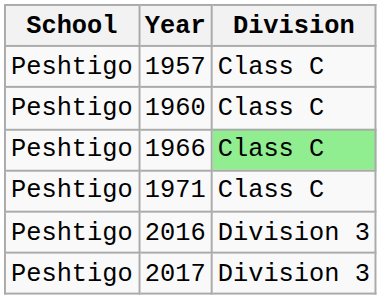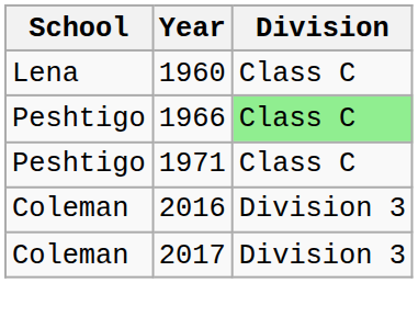 <table class="wikitable">
 <tr>
 <th>School</th>
 <th>Year</th>
 <th>Division</th>
 </tr>
 <tr>
-<td>Peshtigo</td>
-<td>1957</td>
-<td>Class C</td>
-</tr>
-<tr>
-<td>Peshtigo</td>
+<td>Lena</td>
 <td>1960</td>
 <td>Class C</td>
 </tr>
 <tr>
 <td>Peshtigo</td>
 <td>1966</td>
 <td style="background: lightgreen;">Class C</td>
 </tr>
 <tr>
 <td>Peshtigo</td>
 <td>1971</td>
 <td>Class C</td>
 </tr>
 <tr>
-<td>Peshtigo</td>
+<td>Coleman</td>
 <td>2016</td>
 <td>Division 3</td>
 </tr>
 <tr>
-<td>Peshtigo</td>
+<td>Coleman</td>
 <td>2017</td>
 <td>Division 3</td>
 </tr>
 </table>
